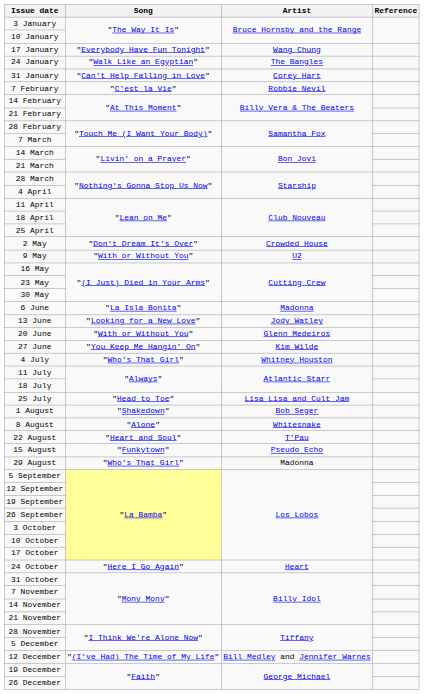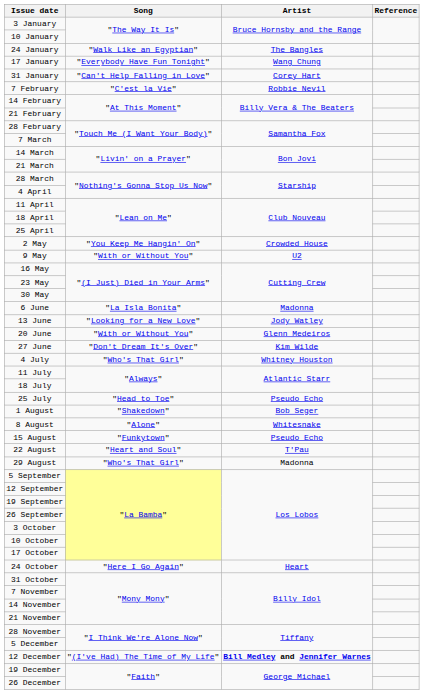 <table class="wikitable">
 <tr>
 <th align="center">Issue date</th>
 <th align="center">Song</th>
 <th align="center">Artist</th>
 <th align="center">Reference</th>
 </tr>
 <tr>
 <td align="center">3 January</td>
 <td align="center" rowspan="2">"<a href='#'>The Way It Is</a>"</td>
 <td align="center" rowspan="2"><a href='#'>Bruce Hornsby and the Range</a></td>
 <td align="center" rowspan="2"></td>
 </tr>
 <tr>
 <td align="center">10 January</td>
 </tr>
 <tr>
+<td align="center">24 January</td>
+<td align="center">"<a href='#'>Walk Like an Egyptian</a>"</td>
+<td align="center"><a href='#'>The Bangles</a></td>
+<td align="center"></td>
+</tr>
+<tr>
 <td align="center">17 January</td>
 <td align="center">"<a href='#'>Everybody Have Fun Tonight</a>"</td>
 <td align="center"><a href='#'>Wang Chung</a></td>
-<td align="center"></td>
-</tr>
-<tr>
-<td align="center">24 January</td>
-<td align="center">"<a href='#'>Walk Like an Egyptian</a>"</td>
-<td align="center"><a href='#'>The Bangles</a></td>
 <td align="center"></td>
 </tr>
 <tr>
 <td align="center">31 January</td>
 <td align="center">"<a href='#'>Can't Help Falling in Love</a>"</td>
 <td align="center"><a href='#'>Corey Hart</a></td>
 <td align="center"></td>
 </tr>
 <tr>
 <td align="center">7 February</td>
 <td align="center">"<a href='#'>C'est la Vie</a>"</td>
 <td align="center"><a href='#'>Robbie Nevil</a></td>
 <td align="center"></td>
 </tr>
 <tr>
 <td align="center">14 February</td>
 <td align="center" rowspan="2">"<a href='#'>At This Moment</a>"</td>
 <td align="center" rowspan="2"><a href='#'>Billy Vera & The Beaters</a></td>
 <td align="center"></td>
 </tr>
 <tr>
 <td align="center">21 February</td>
 <td align="center"></td>
 </tr>
 <tr>
 <td align="center">28 February</td>
 <td align="center" rowspan="2">"<a href='#'>Touch Me (I Want Your Body)</a>"</td>
 <td align="center" rowspan="2"><a href='#'>Samantha Fox</a></td>
 <td align="center"></td>
 </tr>
 <tr>
 <td align="center">7 March</td>
 <td align="center"></td>
 </tr>
 <tr>
 <td align="center">14 March</td>
 <td align="center" rowspan="2">"<a href='#'>Livin' on a Prayer</a>"</td>
 <td align="center" rowspan="2"><a href='#'>Bon Jovi</a></td>
 <td align="center"></td>
 </tr>
 <tr>
 <td align="center">21 March</td>
 <td align="center"></td>
 </tr>
 <tr>
 <td align="center">28 March</td>
 <td align="center" rowspan="2">"<a href='#'>Nothing's Gonna Stop Us Now</a>"</td>
 <td align="center" rowspan="2"><a href='#'>Starship</a></td>
 <td align="center"></td>
 </tr>
 <tr>
 <td align="center">4 April</td>
 <td align="center"></td>
 </tr>
 <tr>
 <td align="center">11 April</td>
 <td align="center" rowspan="3">"<a href='#'>Lean on Me</a>"</td>
 <td align="center" rowspan="3"><a href='#'>Club Nouveau</a></td>
 <td align="center"></td>
 </tr>
 <tr>
 <td align="center">18 April</td>
 <td align="center"></td>
 </tr>
 <tr>
 <td align="center">25 April</td>
 <td align="center"></td>
 </tr>
 <tr>
 <td align="center">2 May</td>
-<td align="center">"<a href='#'>Don't Dream It's Over</a>"</td>
+<td align="center">"<a href='#'>You Keep Me Hangin' On</a>"</td>
 <td align="center"><a href='#'>Crowded House</a></td>
 <td align="center"></td>
 </tr>
 <tr>
 <td align="center">9 May</td>
 <td align="center">"<a href='#'>With or Without You</a>"</td>
 <td align="center"><a href='#'>U2</a></td>
 <td align="center"></td>
 </tr>
 <tr>
 <td align="center">16 May</td>
 <td align="center" rowspan="3">"<a href='#'>(I Just) Died in Your Arms</a>"</td>
 <td align="center" rowspan="3"><a href='#'>Cutting Crew</a></td>
 <td align="center"></td>
 </tr>
 <tr>
 <td align="center">23 May</td>
 <td align="center"></td>
 </tr>
 <tr>
 <td align="center">30 May</td>
 <td align="center"></td>
 </tr>
 <tr>
 <td align="center">6 June</td>
 <td align="center">"<a href='#'>La Isla Bonita</a>"</td>
 <td align="center"><a href='#'>Madonna</a></td>
 <td align="center"></td>
 </tr>
 <tr>
 <td align="center">13 June</td>
 <td align="center">"<a href='#'>Looking for a New Love</a>"</td>
 <td align="center"><a href='#'>Jody Watley</a></td>
 <td align="center"></td>
 </tr>
 <tr>
 <td align="center">20 June</td>
 <td align="center">"<a href='#'>With or Without You</a>"</td>
 <td align="center"><a href='#'>Glenn Medeiros</a></td>
 <td align="center"></td>
 </tr>
 <tr>
 <td align="center">27 June</td>
-<td align="center">"<a href='#'>You Keep Me Hangin' On</a>"</td>
+<td align="center">"<a href='#'>Don't Dream It's Over</a>"</td>
 <td align="center"><a href='#'>Kim Wilde</a></td>
 <td align="center"></td>
 </tr>
 <tr>
 <td align="center">4 July</td>
 <td align="center">"<a href='#'>Who's That Girl</a>"</td>
 <td align="center"><a href='#'>Whitney Houston</a></td>
 <td align="center"></td>
 </tr>
 <tr>
 <td align="center">11 July</td>
 <td align="center" rowspan="2">"<a href='#'>Always</a>"</td>
 <td align="center" rowspan="2"><a href='#'>Atlantic Starr</a></td>
 <td align="center"></td>
 </tr>
 <tr>
 <td align="center">18 July</td>
 <td align="center"></td>
 </tr>
 <tr>
 <td align="center">25 July</td>
 <td align="center">"<a href='#'>Head to Toe</a>"</td>
-<td align="center"><a href='#'>Lisa Lisa and Cult Jam</a></td>
+<td align="center"><a href='#'>Pseudo Echo</a></td>
 <td align="center"></td>
 </tr>
 <tr>
 <td align="center">1 August</td>
 <td align="center">"<a href='#'>Shakedown</a>"</td>
 <td align="center"><a href='#'>Bob Seger</a></td>
 <td align="center"></td>
 </tr>
 <tr>
 <td align="center">8 August</td>
 <td align="center">"<a href='#'>Alone</a>"</td>
 <td align="center"><a href='#'>Whitesnake</a></td>
 <td align="center"></td>
 </tr>
 <tr>
+<td align="center">15 August</td>
+<td align="center">"<a href='#'>Funkytown</a>"</td>
+<td align="center"><a href='#'>Pseudo Echo</a></td>
+<td align="center"></td>
+</tr>
+<tr>
 <td align="center">22 August</td>
 <td align="center">"<a href='#'>Heart and Soul</a>"</td>
 <td align="center"><a href='#'>T'Pau</a></td>
-<td align="center"></td>
-</tr>
-<tr>
-<td align="center">15 August</td>
-<td align="center">"<a href='#'>Funkytown</a>"</td>
-<td align="center"><a href='#'>Pseudo Echo</a></td>
 <td align="center"></td>
 </tr>
 <tr>
 <td align="center">29 August</td>
 <td align="center">"<a href='#'>Who's That Girl</a>"</td>
 <td align="center">Madonna</td>
 <td align="center"></td>
 </tr>
 <tr>
 <td align="center">5 September</td>
 <td bgcolor=#FFFF99 align="center" rowspan="7">"<a href='#'>La Bamba</a>"</td>
 <td align="center" rowspan="7"><a href='#'>Los Lobos</a></td>
 <td align="center"></td>
 </tr>
 <tr>
 <td align="center">12 September</td>
 <td align="center"></td>
 </tr>
 <tr>
 <td align="center">19 September</td>
 <td align="center"></td>
 </tr>
 <tr>
 <td align="center">26 September</td>
 <td align="center"></td>
 </tr>
 <tr>
 <td align="center">3 October</td>
 <td align="center"></td>
 </tr>
 <tr>
 <td align="center">10 October</td>
 <td align="center"></td>
 </tr>
 <tr>
 <td align="center">17 October</td>
 <td align="center"></td>
 </tr>
 <tr>
 <td align="center">24 October</td>
 <td align="center">"<a href='#'>Here I Go Again</a>"</td>
 <td align="center"><a href='#'>Heart</a></td>
 <td align="center"></td>
 </tr>
 <tr>
 <td align="center">31 October</td>
 <td align="center" rowspan="4">"<a href='#'>Mony Mony</a>"</td>
 <td align="center" rowspan="4"><a href='#'>Billy Idol</a></td>
 <td align="center"></td>
 </tr>
 <tr>
 <td align="center">7 November</td>
 <td align="center"></td>
 </tr>
 <tr>
 <td align="center">14 November</td>
 <td align="center"></td>
 </tr>
 <tr>
 <td align="center">21 November</td>
 <td align="center"></td>
 </tr>
 <tr>
 <td align="center">28 November</td>
 <td align="center" rowspan="2">"<a href='#'>I Think We're Alone Now</a>"</td>
 <td align="center" rowspan="2"><a href='#'>Tiffany</a></td>
 <td align="center"></td>
 </tr>
 <tr>
 <td align="center">5 December</td>
 <td align="center"></td>
 </tr>
 <tr>
 <td align="center">12 December</td>
 <td align="center">"<a href='#'>(I've Had) The Time of My Life</a>"</td>
-<td align="center"><a href='#'>Bill Medley</a> and <a href='#'>Jennifer Warnes</a></td>
+<td align="center"><strong><a href='#'>Bill Medley</a> and <a href='#'>Jennifer Warnes</a></strong></td>
 <td align="center"></td>
 </tr>
 <tr>
 <td align="center">19 December</td>
 <td align="center" rowspan="2">"<a href='#'>Faith</a>"</td>
 <td align="center" rowspan="2"><a href='#'>George Michael</a></td>
 <td align="center"></td>
 </tr>
 <tr>
 <td align="center">26 December</td>
 <td align="center"></td>
 </tr>
 </table>
